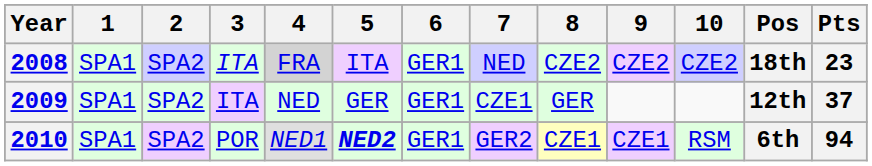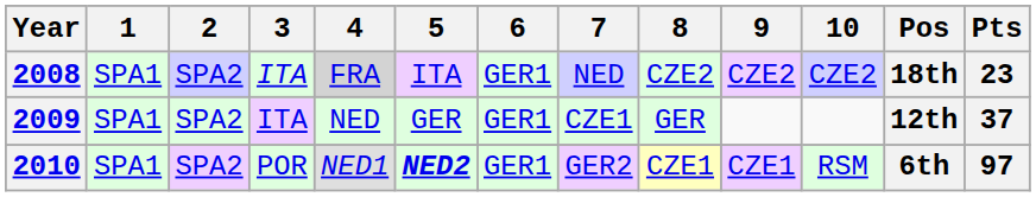 <table class="wikitable" style="text-align:center">
 <tr>
 <th>Year</th>
 <th>1</th>
 <th>2</th>
 <th>3</th>
 <th>4</th>
 <th>5</th>
 <th>6</th>
 <th>7</th>
 <th>8</th>
 <th>9</th>
 <th>10</th>
 <th>Pos</th>
 <th>Pts</th>
 </tr>
 <tr>
 <th><a href='#'>2008</a></th>
 <td style="background:#dfffdf;"><a href='#'>SPA1</a><br></td>
 <td style="background:#cfcfff;"><a href='#'>SPA2</a><br></td>
 <td style="background:#dfffdf;"><em><a href='#'>ITA</a></em><br></td>
 <td style="background: lightgrey;"><a href='#'>FRA</a></td>
 <td style="background:#efcfff;"><a href='#'>ITA</a><br></td>
 <td style="background:#dfffdf;"><a href='#'>GER1</a><br></td>
 <td style="background:#cfcfff;"><a href='#'>NED</a><br></td>
 <td style="background:#dfffdf;"><a href='#'>CZE2</a><br></td>
 <td style="background:#efcfff;"><a href='#'>CZE2</a><br></td>
 <td style="background:#cfcfff;"><a href='#'>CZE2</a><br></td>
 <th>18th</th>
 <th>23</th>
 </tr>
 <tr>
 <th><a href='#'>2009</a></th>
 <td style="background:#dfffdf;"><a href='#'>SPA1</a><br></td>
 <td style="background:#dfffdf;"><a href='#'>SPA2</a><br></td>
 <td style="background:#efcfff;"><a href='#'>ITA</a><br></td>
 <td style="background:#dfffdf;"><a href='#'>NED</a><br></td>
 <td style="background:#dfffdf;"><a href='#'>GER</a><br></td>
 <td style="background:#dfffdf;"><a href='#'>GER1</a><br></td>
 <td style="background:#dfffdf;"><a href='#'>CZE1</a><br></td>
 <td style="background:#dfffdf;"><a href='#'>GER</a><br></td>
 <td></td>
 <td></td>
 <th>12th</th>
 <th>37</th>
 </tr>
 <tr>
 <th><a href='#'>2010</a></th>
 <td style="background:#dfffdf;"><a href='#'>SPA1</a><br></td>
 <td style="background:#efcfff;"><a href='#'>SPA2</a><br></td>
 <td style="background:#dfffdf;"><a href='#'>POR</a><br></td>
 <td style="background:#dfdfdf;"><em><a href='#'>NED1</a></em><br></td>
 <td style="background:#dfffdf;"><strong><em><a href='#'>NED2</a></em><br></strong></td>
 <td style="background:#dfffdf;"><a href='#'>GER1</a><br></td>
 <td style="background:#efcfff;"><a href='#'>GER2</a><br></td>
 <td style="background:#ffffbf;"><a href='#'>CZE1</a><br></td>
 <td style="background:#efcfff;"><a href='#'>CZE1</a><br></td>
 <td style="background:#dfffdf;"><a href='#'>RSM</a><br></td>
 <th>6th</th>
-<th>94</th>
+<th>97</th>
 </tr>
 </table>
